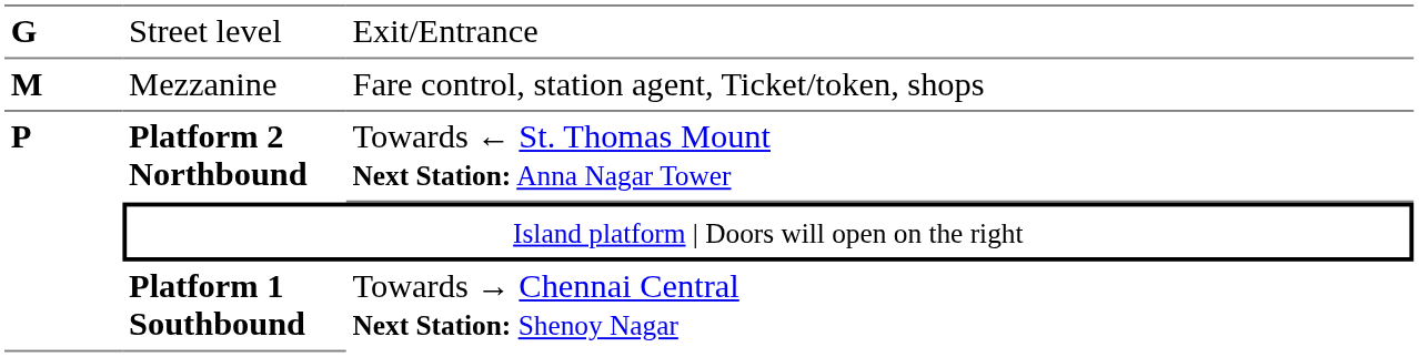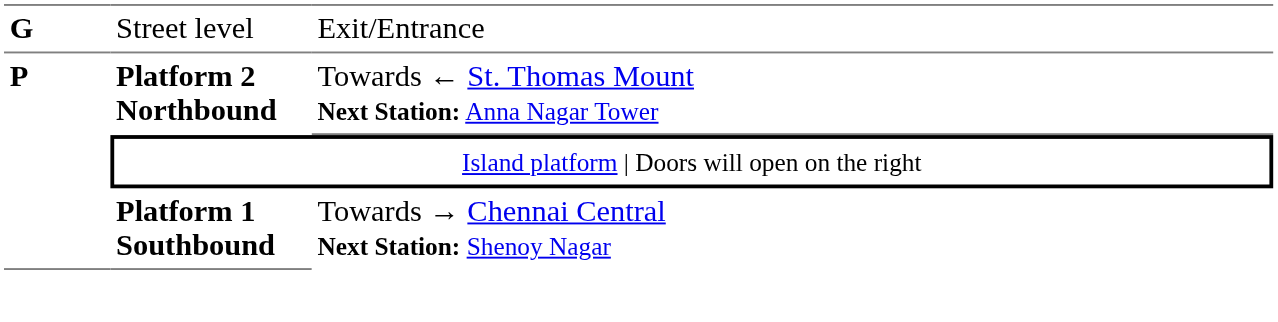 <table table border=0 cellspacing=0 cellpadding=3>
 <tr>
 <td style="border-top:solid 1px gray;border-bottom:solid 1px gray;" width=50 valign=top><strong>G</strong></td>
 <td style="border-top:solid 1px gray;border-bottom:solid 1px gray;" width=100 valign=top>Street level</td>
 <td style="border-top:solid 1px gray;border-bottom:solid 1px gray;" width=390 valign=top>Exit/Entrance</td>
-</tr>
-<tr>
-<td style="border-bottom:solid 1px gray;"><strong>M</strong></td>
-<td style="border-bottom:solid 1px gray;">Mezzanine</td>
-<td style="border-bottom:solid 1px gray;">Fare control, station agent, Ticket/token, shops</td>
 </tr>
 <tr>
 <td style="border-bottom:solid 1px gray;" width=50 rowspan=3 valign=top><strong>P</strong></td>
 <td style="border-bottom:solid 1px white;" width=100><span><strong>Platform 2</strong><br><strong>Northbound</strong></span></td>
 <td style="border-bottom:solid 1px gray;" width="500">Towards ← <a href='#'>St. Thomas Mount</a><br><small><strong>Next Station:</strong> <a href='#'>Anna Nagar Tower</a></small></td>
 </tr>
 <tr>
 <td style="border-top:solid 2px black;border-right:solid 2px black;border-left:solid 2px black;border-bottom:solid 2px black;text-align:center;" colspan=2><small><a href='#'>Island platform</a> | Doors will open on the right </small></td>
 </tr>
 <tr>
 <td style="border-bottom:solid 1px gray;" width=100><span><strong>Platform 1</strong><br><strong>Southbound</strong></span></td>
 <td style="border-bottom:solid 1px white;" width=500>Towards → <a href='#'>Chennai Central</a><br><small><strong>Next Station:</strong> <a href='#'>Shenoy Nagar</a></small></td>
 </tr>
 </table>
